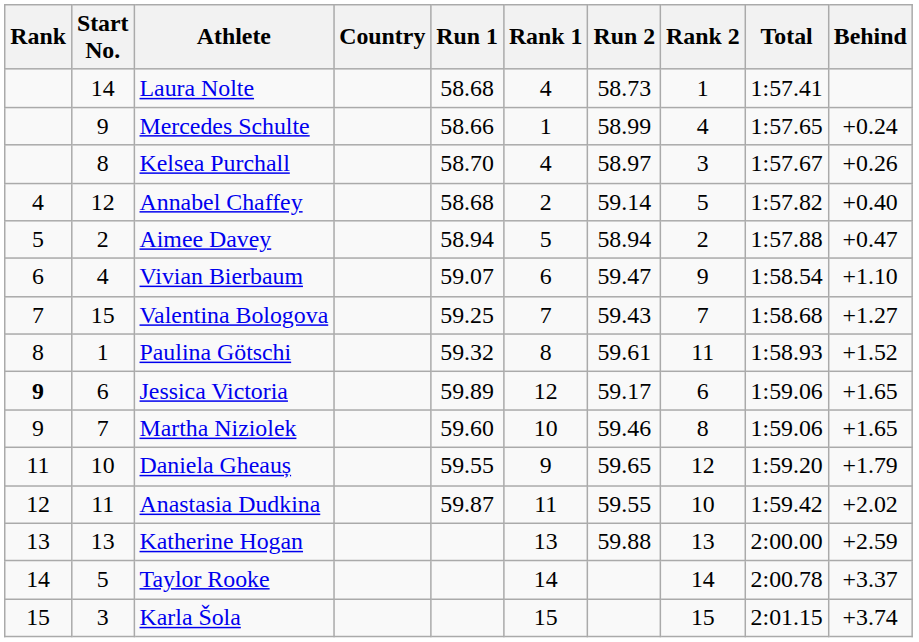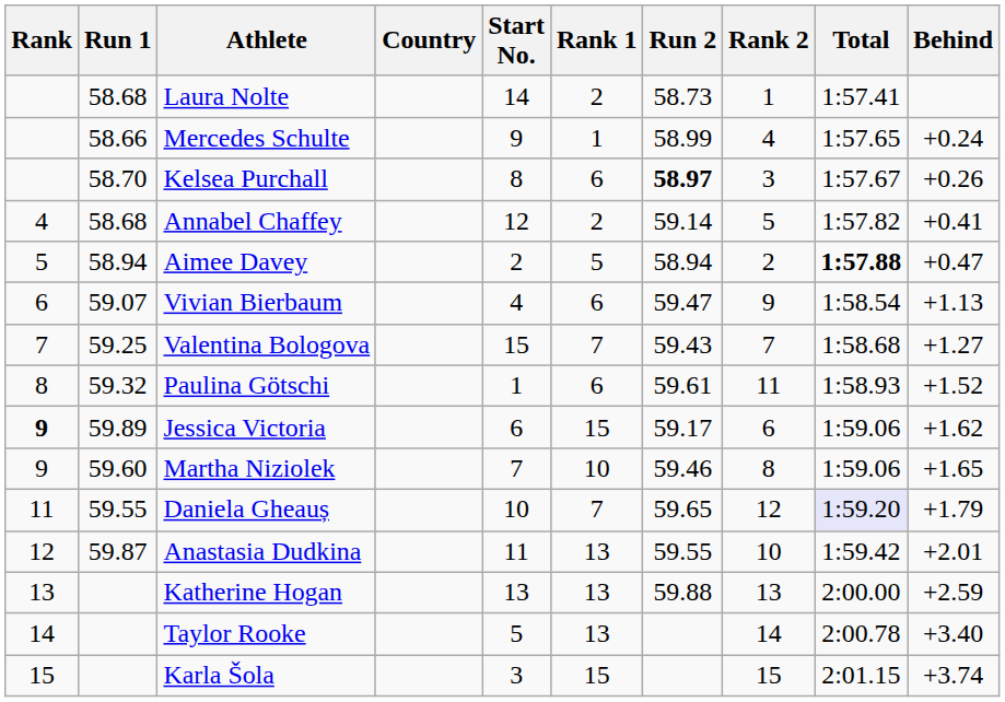 <table class="wikitable sortable" style="text-align:center">
 <tr>
 <th>Rank</th>
-<th>Start<br>No.</th>
+<th>Run 1</th>
 <th>Athlete</th>
 <th>Country</th>
-<th>Run 1</th>
+<th>Start<br>No.</th>
 <th>Rank 1</th>
 <th>Run 2</th>
 <th>Rank 2</th>
 <th>Total</th>
 <th>Behind</th>
 </tr>
 <tr>
 <td></td>
-<td>14</td>
+<td>58.68</td>
 <td align=left><a href='#'>Laura Nolte</a></td>
 <td align=left></td>
-<td>58.68</td>
-<td>4</td>
+<td>14</td>
+<td>2</td>
 <td>58.73</td>
 <td>1</td>
 <td>1:57.41</td>
 <td></td>
 </tr>
 <tr>
 <td></td>
-<td>9</td>
+<td>58.66</td>
 <td align=left><a href='#'>Mercedes Schulte</a></td>
 <td align=left></td>
-<td>58.66</td>
+<td>9</td>
 <td>1</td>
 <td>58.99</td>
 <td>4</td>
 <td>1:57.65</td>
 <td>+0.24</td>
 </tr>
 <tr>
 <td></td>
-<td>8</td>
+<td>58.70</td>
 <td align=left><a href='#'>Kelsea Purchall</a></td>
 <td align=left></td>
-<td>58.70</td>
-<td>4</td>
-<td>58.97</td>
+<td>8</td>
+<td>6</td>
+<td><strong>58.97</strong></td>
 <td>3</td>
 <td>1:57.67</td>
 <td>+0.26</td>
 </tr>
 <tr>
 <td>4</td>
-<td>12</td>
+<td>58.68</td>
 <td align=left><a href='#'>Annabel Chaffey</a></td>
 <td align=left></td>
-<td>58.68</td>
+<td>12</td>
 <td>2</td>
 <td>59.14</td>
 <td>5</td>
 <td>1:57.82</td>
-<td>+0.40</td>
+<td>+0.41</td>
 </tr>
 <tr>
 <td>5</td>
-<td>2</td>
+<td>58.94</td>
 <td align=left><a href='#'>Aimee Davey</a></td>
 <td align=left></td>
-<td>58.94</td>
+<td>2</td>
 <td>5</td>
 <td>58.94</td>
 <td>2</td>
-<td>1:57.88</td>
+<td><strong>1:57.88</strong></td>
 <td>+0.47</td>
 </tr>
 <tr>
 <td>6</td>
-<td>4</td>
+<td>59.07</td>
 <td align=left><a href='#'>Vivian Bierbaum</a></td>
 <td align=left></td>
-<td>59.07</td>
+<td>4</td>
 <td>6</td>
 <td>59.47</td>
 <td>9</td>
 <td>1:58.54</td>
-<td>+1.10</td>
+<td>+1.13</td>
 </tr>
 <tr>
 <td>7</td>
-<td>15</td>
+<td>59.25</td>
 <td align=left><a href='#'>Valentina Bologova</a></td>
 <td align=left></td>
-<td>59.25</td>
+<td>15</td>
 <td>7</td>
 <td>59.43</td>
 <td>7</td>
 <td>1:58.68</td>
 <td>+1.27</td>
 </tr>
 <tr>
 <td>8</td>
-<td>1</td>
+<td>59.32</td>
 <td align=left><a href='#'>Paulina Götschi</a></td>
 <td align=left></td>
-<td>59.32</td>
-<td>8</td>
+<td>1</td>
+<td>6</td>
 <td>59.61</td>
 <td>11</td>
 <td>1:58.93</td>
 <td>+1.52</td>
 </tr>
 <tr>
 <td><strong>9</strong></td>
-<td>6</td>
+<td>59.89</td>
 <td align=left><a href='#'>Jessica Victoria</a></td>
 <td align=left></td>
-<td>59.89</td>
-<td>12</td>
+<td>6</td>
+<td>15</td>
 <td>59.17</td>
 <td>6</td>
 <td>1:59.06</td>
-<td>+1.65</td>
+<td>+1.62</td>
 </tr>
 <tr>
 <td>9</td>
-<td>7</td>
+<td>59.60</td>
 <td align=left><a href='#'>Martha Niziolek</a></td>
 <td align=left></td>
-<td>59.60</td>
+<td>7</td>
 <td>10</td>
 <td>59.46</td>
 <td>8</td>
 <td>1:59.06</td>
 <td>+1.65</td>
 </tr>
 <tr>
 <td>11</td>
-<td>10</td>
+<td>59.55</td>
 <td align=left><a href='#'>Daniela Gheauș</a></td>
 <td align=left></td>
-<td>59.55</td>
-<td>9</td>
+<td>10</td>
+<td>7</td>
 <td>59.65</td>
 <td>12</td>
-<td>1:59.20</td>
+<td style="background: lavender;">1:59.20</td>
 <td>+1.79</td>
 </tr>
 <tr>
 <td>12</td>
-<td>11</td>
+<td>59.87</td>
 <td align=left><a href='#'>Anastasia Dudkina</a></td>
 <td align=left></td>
-<td>59.87</td>
 <td>11</td>
+<td>13</td>
 <td>59.55</td>
 <td>10</td>
 <td>1:59.42</td>
-<td>+2.02</td>
+<td>+2.01</td>
 </tr>
 <tr>
 <td>13</td>
-<td>13</td>
+<td></td>
 <td align=left><a href='#'>Katherine Hogan</a></td>
 <td align=left></td>
-<td></td>
+<td>13</td>
 <td>13</td>
 <td>59.88</td>
 <td>13</td>
 <td>2:00.00</td>
 <td>+2.59</td>
 </tr>
 <tr>
 <td>14</td>
-<td>5</td>
+<td></td>
 <td align=left><a href='#'>Taylor Rooke</a></td>
 <td align=left></td>
-<td></td>
-<td>14</td>
+<td>5</td>
+<td>13</td>
 <td></td>
 <td>14</td>
 <td>2:00.78</td>
-<td>+3.37</td>
+<td>+3.40</td>
 </tr>
 <tr>
 <td>15</td>
-<td>3</td>
+<td></td>
 <td align=left><a href='#'>Karla Šola</a></td>
 <td align=left></td>
-<td></td>
+<td>3</td>
 <td>15</td>
 <td></td>
 <td>15</td>
 <td>2:01.15</td>
 <td>+3.74</td>
 </tr>
 </table>
